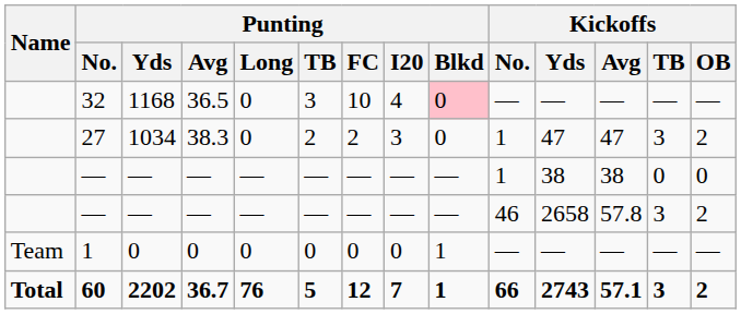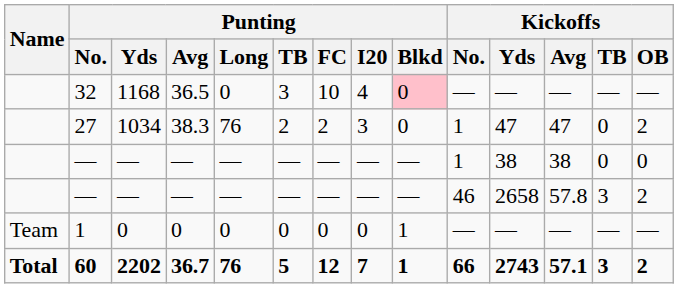 <table class="wikitable" style="white-space:nowrap;">
 <tr>
 <th rowspan="2">Name</th>
 <th colspan="8">Punting</th>
 <th colspan="5">Kickoffs</th>
 </tr>
 <tr>
 <th>No.</th>
 <th>Yds</th>
 <th>Avg</th>
 <th>Long</th>
 <th>TB</th>
 <th>FC</th>
 <th>I20</th>
 <th>Blkd</th>
 <th>No.</th>
 <th>Yds</th>
 <th>Avg</th>
 <th>TB</th>
 <th>OB</th>
 </tr>
 <tr>
 <td></td>
 <td>32</td>
 <td>1168</td>
 <td>36.5</td>
 <td>0</td>
 <td>3</td>
 <td>10</td>
 <td>4</td>
 <td style="background: pink;">0</td>
 <td>—</td>
 <td>—</td>
 <td>—</td>
 <td>—</td>
 <td>—</td>
 </tr>
 <tr>
 <td></td>
 <td>27</td>
 <td>1034</td>
 <td>38.3</td>
-<td>0</td>
+<td>76</td>
 <td>2</td>
 <td>2</td>
 <td>3</td>
 <td>0</td>
 <td>1</td>
 <td>47</td>
 <td>47</td>
-<td>3</td>
+<td>0</td>
 <td>2</td>
 </tr>
 <tr>
 <td></td>
 <td>—</td>
 <td>—</td>
 <td>—</td>
 <td>—</td>
 <td>—</td>
 <td>—</td>
 <td>—</td>
 <td>—</td>
 <td>1</td>
 <td>38</td>
 <td>38</td>
 <td>0</td>
 <td>0</td>
 </tr>
 <tr>
 <td></td>
 <td>—</td>
 <td>—</td>
 <td>—</td>
 <td>—</td>
 <td>—</td>
 <td>—</td>
 <td>—</td>
 <td>—</td>
 <td>46</td>
 <td>2658</td>
 <td>57.8</td>
 <td>3</td>
 <td>2</td>
 </tr>
 <tr>
 <td>Team</td>
 <td>1</td>
 <td>0</td>
 <td>0</td>
 <td>0</td>
 <td>0</td>
 <td>0</td>
 <td>0</td>
 <td>1</td>
 <td>—</td>
 <td>—</td>
 <td>—</td>
 <td>—</td>
 <td>—</td>
 </tr>
 <tr>
 <td><strong>Total</strong></td>
 <td><strong>60</strong></td>
 <td><strong>2202</strong></td>
 <td><strong>36.7</strong></td>
 <td><strong>76</strong></td>
 <td><strong>5</strong></td>
 <td><strong>12</strong></td>
 <td><strong>7</strong></td>
 <td><strong>1</strong></td>
 <td><strong>66</strong></td>
 <td><strong>2743</strong></td>
 <td><strong>57.1</strong></td>
 <td><strong>3</strong></td>
 <td><strong>2</strong></td>
 </tr>
 </table>
